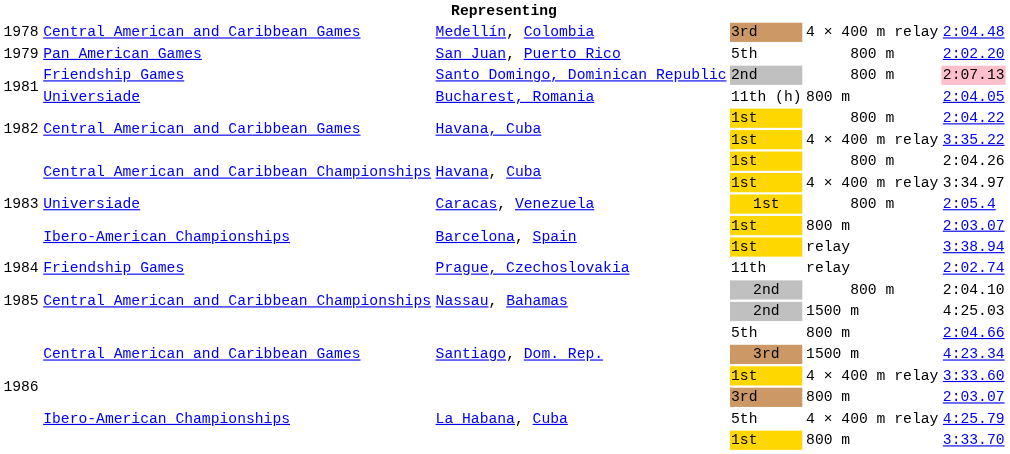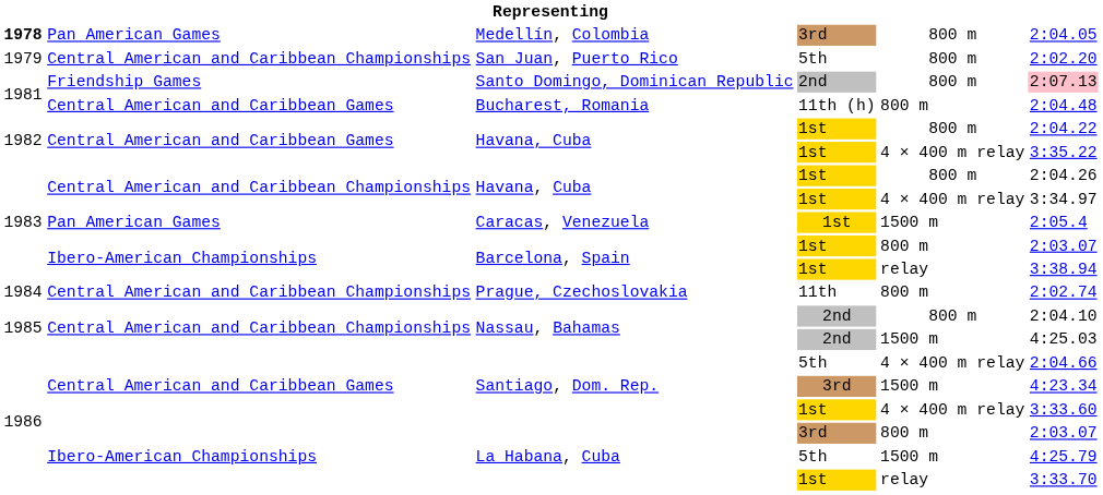 <table>
 <tr>
 <th colspan="6">Representing </th>
 </tr>
 <tr>
-<td>1978</td>
-<td><a href='#'>Central American and Caribbean Games</a></td>
+<td><strong>1978</strong></td>
+<td><a href='#'>Pan American Games</a></td>
 <td><a href='#'>Medellín</a>, <a href='#'>Colombia</a></td>
 <td bgcolor="cc9966">3rd</td>
-<td>4 × 400 m relay</td>
-<td><a href='#'>2:04.48</a></td>
+<td align="center">800 m</td>
+<td><a href='#'>2:04.05</a></td>
 </tr>
 <tr>
 <td>1979</td>
-<td><a href='#'>Pan American Games</a></td>
+<td><a href='#'>Central American and Caribbean Championships</a></td>
 <td><a href='#'>San Juan</a>, <a href='#'>Puerto Rico</a></td>
 <td>5th</td>
 <td align="center">800 m</td>
 <td><a href='#'>2:02.20</a></td>
 </tr>
 <tr>
 <td rowspan=2>1981</td>
 <td><a href='#'>Friendship Games</a></td>
 <td><a href='#'>Santo Domingo, Dominican Republic</a></td>
 <td bgcolor="silver">2nd</td>
 <td align="center">800 m</td>
 <td style="background: pink;">2:07.13</td>
 </tr>
 <tr>
-<td><a href='#'>Universiade</a></td>
+<td><a href='#'>Central American and Caribbean Games</a></td>
 <td><a href='#'>Bucharest, Romania</a></td>
 <td>11th (h)</td>
 <td>800 m</td>
-<td><a href='#'>2:04.05</a></td>
+<td><a href='#'>2:04.48</a></td>
 </tr>
 <tr>
 <td rowspan=2>1982</td>
 <td rowspan=2><a href='#'>Central American and Caribbean Games</a></td>
 <td rowspan=2><a href='#'>Havana, Cuba</a></td>
 <td bgcolor="gold">1st</td>
 <td align="center">800 m</td>
 <td><a href='#'>2:04.22</a></td>
 </tr>
 <tr>
 <td bgcolor=gold>1st</td>
 <td>4 × 400 m relay</td>
 <td><a href='#'>3:35.22</a></td>
 </tr>
 <tr>
 <td rowspan=5>1983</td>
 <td rowspan=2><a href='#'>Central American and Caribbean Championships</a></td>
 <td rowspan=2><a href='#'>Havana</a>, <a href='#'>Cuba</a></td>
 <td bgcolor="gold">1st</td>
 <td align="center">800 m</td>
 <td>2:04.26</td>
 </tr>
 <tr>
 <td bgcolor=gold>1st</td>
 <td>4 × 400 m relay</td>
 <td>3:34.97</td>
 </tr>
 <tr>
-<td><a href='#'>Universiade</a></td>
+<td><a href='#'>Pan American Games</a></td>
 <td><a href='#'>Caracas</a>, <a href='#'>Venezuela</a></td>
 <td bgcolor="gold" align="center">1st</td>
-<td align="center">800 m</td>
+<td>1500 m</td>
 <td><a href='#'>2:05.4</a></td>
 </tr>
 <tr>
 <td rowspan=2><a href='#'>Ibero-American Championships</a></td>
 <td rowspan=2><a href='#'>Barcelona</a>, <a href='#'>Spain</a></td>
 <td bgcolor=gold>1st</td>
 <td>800 m</td>
 <td><a href='#'>2:03.07</a></td>
 </tr>
 <tr>
 <td bgcolor=gold>1st</td>
 <td> relay</td>
 <td><a href='#'>3:38.94</a></td>
 </tr>
 <tr>
 <td>1984</td>
-<td><a href='#'>Friendship Games</a></td>
+<td><a href='#'>Central American and Caribbean Championships</a></td>
 <td><a href='#'>Prague, Czechoslovakia</a></td>
 <td>11th</td>
-<td> relay</td>
+<td>800 m</td>
 <td><a href='#'>2:02.74</a></td>
 </tr>
 <tr>
 <td rowspan=2>1985</td>
 <td rowspan=2><a href='#'>Central American and Caribbean Championships</a></td>
 <td rowspan=2><a href='#'>Nassau</a>, <a href='#'>Bahamas</a></td>
 <td bgcolor="silver" align="center">2nd</td>
 <td align="center">800 m</td>
 <td>2:04.10</td>
 </tr>
 <tr>
 <td bgcolor="silver" align="center">2nd</td>
 <td>1500 m</td>
 <td>4:25.03</td>
 </tr>
 <tr>
 <td rowspan=6>1986</td>
 <td rowspan=3><a href='#'>Central American and Caribbean Games</a></td>
 <td rowspan=3><a href='#'>Santiago</a>, <a href='#'>Dom. Rep.</a></td>
 <td>5th</td>
-<td>800 m</td>
+<td>4 × 400 m relay</td>
 <td><a href='#'>2:04.66</a></td>
 </tr>
 <tr>
 <td bgcolor="cc9966" align="center">3rd</td>
 <td>1500 m</td>
 <td><a href='#'>4:23.34</a></td>
 </tr>
 <tr>
 <td bgcolor=gold>1st</td>
 <td>4 × 400 m relay</td>
 <td><a href='#'>3:33.60</a></td>
 </tr>
 <tr>
 <td rowspan=3><a href='#'>Ibero-American Championships</a></td>
 <td rowspan=3><a href='#'>La Habana</a>, <a href='#'>Cuba</a></td>
 <td bgcolor="cc9966">3rd</td>
 <td>800 m</td>
 <td><a href='#'>2:03.07</a></td>
 </tr>
 <tr>
 <td>5th</td>
-<td>4 × 400 m relay</td>
+<td>1500 m</td>
 <td><a href='#'>4:25.79</a></td>
 </tr>
 <tr>
 <td bgcolor=gold>1st</td>
-<td>800 m</td>
+<td> relay</td>
 <td><a href='#'>3:33.70</a></td>
 </tr>
 </table>
